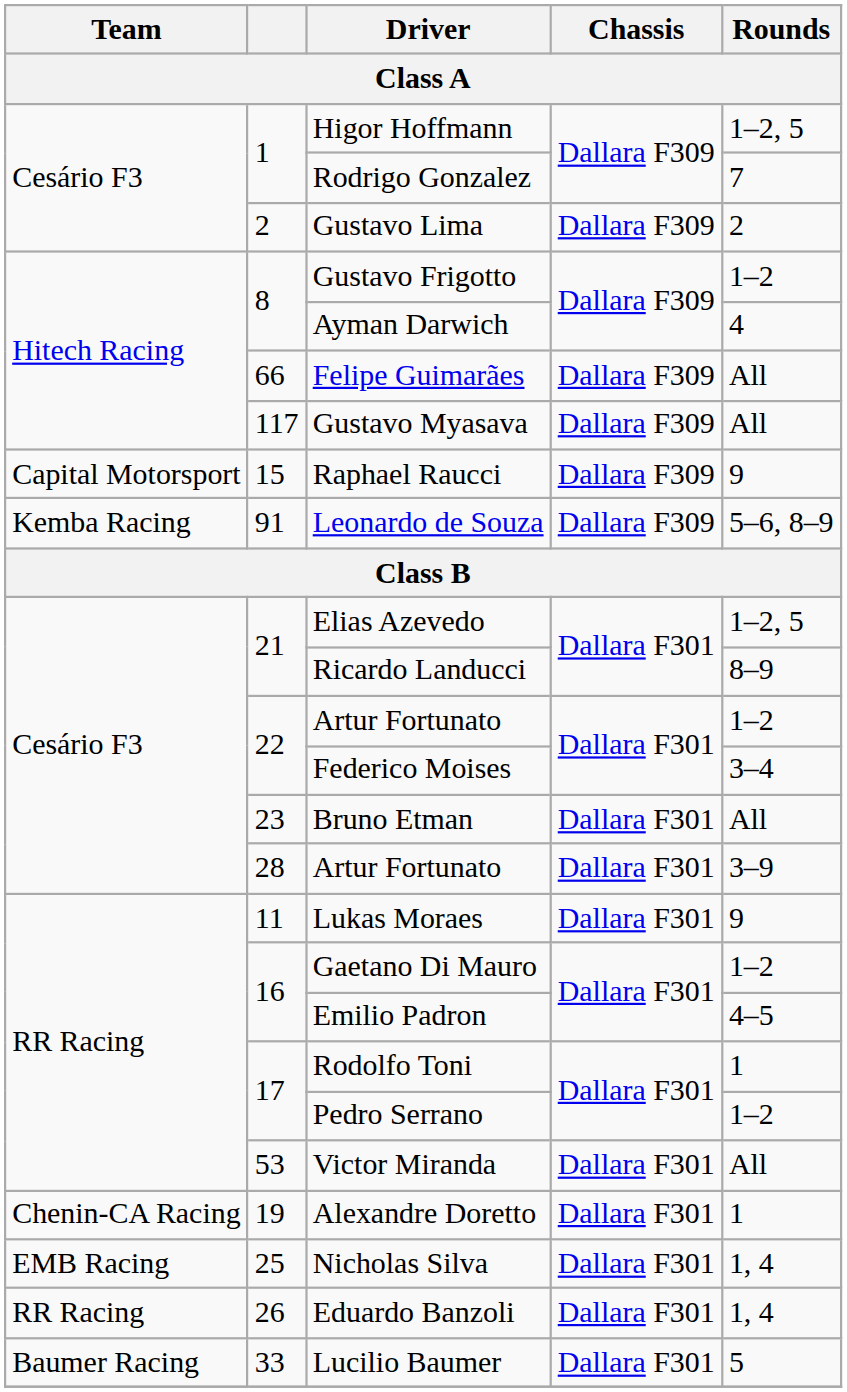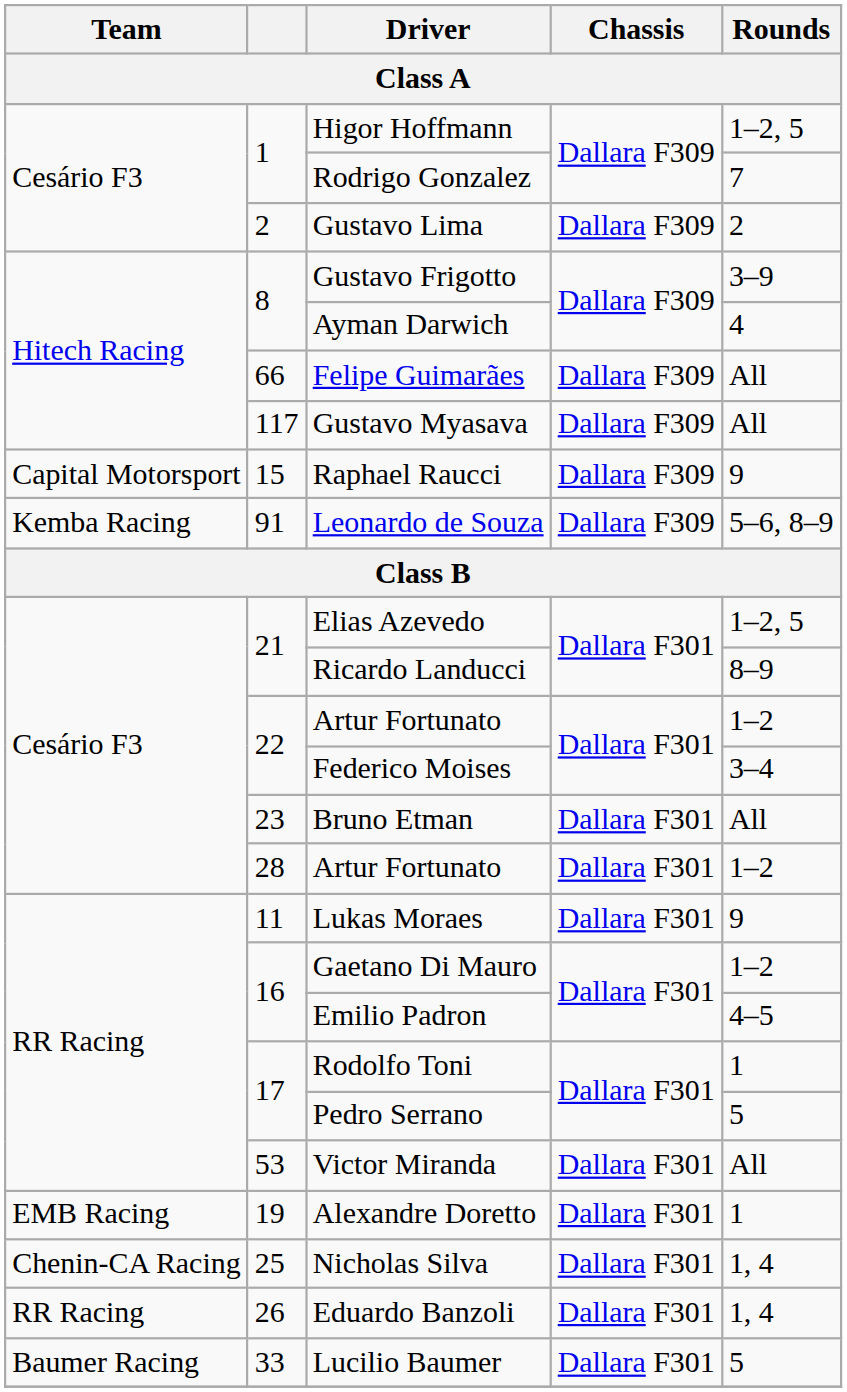 <table class="wikitable" style="font-size: 85%">
 <tr>
 <th>Team</th>
 <th></th>
 <th>Driver</th>
 <th>Chassis</th>
 <th>Rounds</th>
 </tr>
 <tr>
 <th colspan=5>Class A</th>
 </tr>
 <tr>
 <td rowspan=3> Cesário F3</td>
 <td rowspan=2>1</td>
 <td> Higor Hoffmann</td>
 <td rowspan=2><a href='#'>Dallara</a> F309</td>
 <td>1–2, 5</td>
 </tr>
 <tr>
 <td> Rodrigo Gonzalez</td>
 <td>7</td>
 </tr>
 <tr>
 <td>2</td>
 <td> Gustavo Lima</td>
 <td><a href='#'>Dallara</a> F309</td>
 <td>2</td>
 </tr>
 <tr>
 <td rowspan=4> <a href='#'>Hitech Racing</a></td>
 <td rowspan=2>8</td>
 <td> Gustavo Frigotto</td>
 <td rowspan=2><a href='#'>Dallara</a> F309</td>
-<td>1–2</td>
+<td>3–9</td>
 </tr>
 <tr>
 <td> Ayman Darwich</td>
 <td>4</td>
 </tr>
 <tr>
 <td>66</td>
 <td> <a href='#'>Felipe Guimarães</a></td>
 <td><a href='#'>Dallara</a> F309</td>
 <td>All</td>
 </tr>
 <tr>
 <td>117</td>
 <td> Gustavo Myasava</td>
 <td><a href='#'>Dallara</a> F309</td>
 <td>All</td>
 </tr>
 <tr>
 <td> Capital Motorsport</td>
 <td>15</td>
 <td> Raphael Raucci</td>
 <td><a href='#'>Dallara</a> F309</td>
 <td>9</td>
 </tr>
 <tr>
 <td> Kemba Racing</td>
 <td>91</td>
 <td> <a href='#'>Leonardo de Souza</a></td>
 <td><a href='#'>Dallara</a> F309</td>
 <td>5–6, 8–9</td>
 </tr>
 <tr>
 <th colspan=5>Class B</th>
 </tr>
 <tr>
 <td rowspan=6> Cesário F3</td>
 <td rowspan=2>21</td>
 <td> Elias Azevedo</td>
 <td rowspan=2><a href='#'>Dallara</a> F301</td>
 <td>1–2, 5</td>
 </tr>
 <tr>
 <td> Ricardo Landucci</td>
 <td>8–9</td>
 </tr>
 <tr>
 <td rowspan=2>22</td>
 <td> Artur Fortunato</td>
 <td rowspan=2><a href='#'>Dallara</a> F301</td>
 <td>1–2</td>
 </tr>
 <tr>
 <td> Federico Moises</td>
 <td>3–4</td>
 </tr>
 <tr>
 <td>23</td>
 <td> Bruno Etman</td>
 <td><a href='#'>Dallara</a> F301</td>
 <td>All</td>
 </tr>
 <tr>
 <td>28</td>
 <td> Artur Fortunato</td>
 <td><a href='#'>Dallara</a> F301</td>
-<td>3–9</td>
+<td>1–2</td>
 </tr>
 <tr>
 <td rowspan=6> RR Racing</td>
 <td>11</td>
 <td> Lukas Moraes</td>
 <td><a href='#'>Dallara</a> F301</td>
 <td>9</td>
 </tr>
 <tr>
 <td rowspan=2>16</td>
 <td> Gaetano Di Mauro</td>
 <td rowspan=2><a href='#'>Dallara</a> F301</td>
 <td>1–2</td>
 </tr>
 <tr>
 <td>  Emilio Padron</td>
 <td>4–5</td>
 </tr>
 <tr>
 <td rowspan=2>17</td>
 <td> Rodolfo Toni</td>
 <td rowspan=2><a href='#'>Dallara</a> F301</td>
 <td>1</td>
 </tr>
 <tr>
 <td> Pedro Serrano</td>
-<td>1–2</td>
+<td>5</td>
 </tr>
 <tr>
 <td>53</td>
 <td> Victor Miranda</td>
 <td><a href='#'>Dallara</a> F301</td>
 <td>All</td>
 </tr>
 <tr>
-<td> Chenin-CA Racing</td>
+<td> EMB Racing</td>
 <td>19</td>
 <td> Alexandre Doretto</td>
 <td><a href='#'>Dallara</a> F301</td>
 <td>1</td>
 </tr>
 <tr>
-<td> EMB Racing</td>
+<td> Chenin-CA Racing</td>
 <td>25</td>
 <td> Nicholas Silva</td>
 <td><a href='#'>Dallara</a> F301</td>
 <td>1, 4</td>
 </tr>
 <tr>
 <td> RR Racing</td>
 <td>26</td>
 <td> Eduardo Banzoli</td>
 <td><a href='#'>Dallara</a> F301</td>
 <td>1, 4</td>
 </tr>
 <tr>
 <td> Baumer Racing</td>
 <td>33</td>
 <td> Lucilio Baumer</td>
 <td><a href='#'>Dallara</a> F301</td>
 <td>5</td>
 </tr>
 <tr>
 </tr>
 </table>
